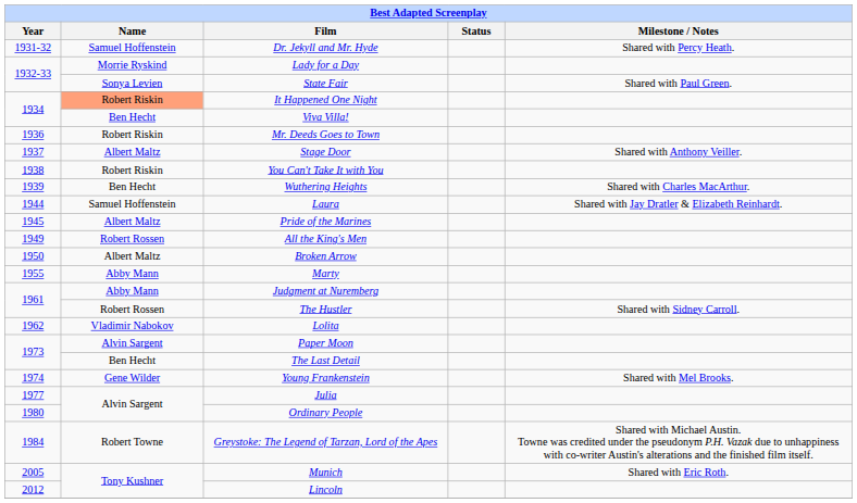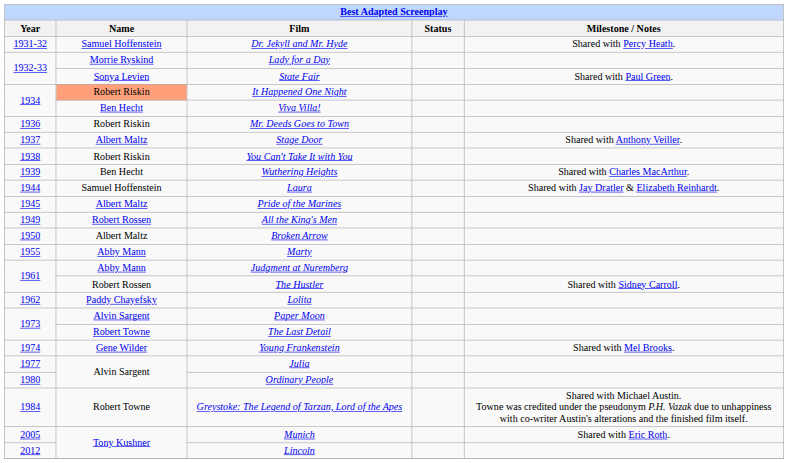 <table class="wikitable" style="text-align: center">
 <tr style="background:#bfd7ff;">
 <td colspan=6 style="text-align:center;"><strong><a href='#'>Best Adapted Screenplay</a></strong></td>
 </tr>
 <tr style="background:#ebf5ff;">
 <th style="width:075px;">Year</th>
 <th style="width:200px;">Name</th>
 <th style="width:350px;">Film</th>
 <th style="width:075px;">Status</th>
 <th style="width:500px;">Milestone / Notes</th>
 </tr>
 <tr>
 <td><a href='#'>1931-32</a></td>
 <td><a href='#'>Samuel Hoffenstein</a></td>
 <td><em><a href='#'>Dr. Jekyll and Mr. Hyde</a></em></td>
 <td></td>
 <td>Shared with <a href='#'>Percy Heath</a>.</td>
 </tr>
 <tr>
 <td rowspan=2><a href='#'>1932-33</a></td>
 <td><a href='#'>Morrie Ryskind</a></td>
 <td><em><a href='#'>Lady for a Day</a></em></td>
 <td></td>
 <td></td>
 </tr>
 <tr>
 <td><a href='#'>Sonya Levien</a></td>
 <td><a href='#'><em>State Fair</em></a></td>
 <td></td>
 <td>Shared with <a href='#'>Paul Green</a>.</td>
 </tr>
 <tr>
 <td rowspan=2><a href='#'>1934</a></td>
 <td style="background: lightsalmon;">Robert Riskin</td>
 <td><em><a href='#'>It Happened One Night</a></em></td>
 <td></td>
 <td></td>
 </tr>
 <tr>
 <td><a href='#'>Ben Hecht</a></td>
 <td><em><a href='#'>Viva Villa!</a></em></td>
 <td></td>
 <td></td>
 </tr>
 <tr>
 <td><a href='#'>1936</a></td>
 <td>Robert Riskin</td>
 <td><em><a href='#'>Mr. Deeds Goes to Town</a></em></td>
 <td></td>
 <td></td>
 </tr>
 <tr>
 <td><a href='#'>1937</a></td>
 <td><a href='#'>Albert Maltz</a></td>
 <td><em><a href='#'>Stage Door</a></em></td>
 <td></td>
 <td>Shared with <a href='#'>Anthony Veiller</a>.</td>
 </tr>
 <tr>
 <td><a href='#'>1938</a></td>
 <td>Robert Riskin</td>
 <td><em><a href='#'>You Can't Take It with You</a></em></td>
 <td></td>
 <td></td>
 </tr>
 <tr>
 <td><a href='#'>1939</a></td>
 <td>Ben Hecht</td>
 <td><em><a href='#'>Wuthering Heights</a></em></td>
 <td></td>
 <td>Shared with <a href='#'>Charles MacArthur</a>.</td>
 </tr>
 <tr>
 <td><a href='#'>1944</a></td>
 <td>Samuel Hoffenstein</td>
 <td><em><a href='#'>Laura</a></em></td>
 <td></td>
 <td>Shared with <a href='#'>Jay Dratler</a> & <a href='#'>Elizabeth Reinhardt</a>.</td>
 </tr>
 <tr>
 <td><a href='#'>1945</a></td>
 <td><a href='#'>Albert Maltz</a></td>
 <td><em><a href='#'>Pride of the Marines</a></em></td>
 <td></td>
 <td></td>
 </tr>
 <tr>
 <td><a href='#'>1949</a></td>
 <td><a href='#'>Robert Rossen</a></td>
 <td><em><a href='#'>All the King's Men</a></em></td>
 <td></td>
 <td></td>
 </tr>
 <tr>
 <td><a href='#'>1950</a></td>
 <td>Albert Maltz</td>
 <td><em><a href='#'>Broken Arrow</a></em></td>
 <td></td>
 <td></td>
 </tr>
 <tr>
 <td><a href='#'>1955</a></td>
 <td><a href='#'>Abby Mann</a></td>
 <td><em><a href='#'>Marty</a></em></td>
 <td></td>
 <td></td>
 </tr>
 <tr>
 <td rowspan="2"><a href='#'>1961</a></td>
 <td><a href='#'>Abby Mann</a></td>
 <td><em><a href='#'>Judgment at Nuremberg</a></em></td>
 <td></td>
 <td></td>
 </tr>
 <tr>
 <td>Robert Rossen</td>
 <td><em><a href='#'>The Hustler</a></em></td>
 <td></td>
 <td>Shared with <a href='#'>Sidney Carroll</a>.</td>
 </tr>
 <tr>
 <td><a href='#'>1962</a></td>
-<td><a href='#'>Vladimir Nabokov</a></td>
+<td><a href='#'>Paddy Chayefsky</a></td>
 <td><em><a href='#'>Lolita</a></em></td>
 <td></td>
 <td></td>
 </tr>
 <tr>
 <td rowspan=2><a href='#'>1973</a></td>
 <td><a href='#'>Alvin Sargent</a></td>
 <td><em><a href='#'>Paper Moon</a></em></td>
 <td></td>
 <td></td>
 </tr>
 <tr>
-<td>Ben Hecht</td>
+<td><a href='#'>Robert Towne</a></td>
 <td><em><a href='#'>The Last Detail</a></em></td>
 <td></td>
 <td></td>
 </tr>
 <tr>
 <td><a href='#'>1974</a></td>
 <td><a href='#'>Gene Wilder</a></td>
 <td><em><a href='#'>Young Frankenstein</a></em></td>
 <td></td>
 <td>Shared with <a href='#'>Mel Brooks</a>.</td>
 </tr>
 <tr>
 <td><a href='#'>1977</a></td>
 <td rowspan=2>Alvin Sargent</td>
 <td><em><a href='#'>Julia</a></em></td>
 <td></td>
 <td></td>
 </tr>
 <tr>
 <td><a href='#'>1980</a></td>
 <td><em><a href='#'>Ordinary People</a></em></td>
 <td></td>
 <td></td>
 </tr>
 <tr>
 <td><a href='#'>1984</a></td>
 <td>Robert Towne</td>
 <td><em><a href='#'>Greystoke: The Legend of Tarzan, Lord of the Apes</a></em></td>
 <td></td>
 <td>Shared with Michael Austin.<br>Towne was credited under the pseudonym <em>P.H. Vazak</em> due to unhappiness with co-writer Austin's alterations and the finished film itself.</td>
 </tr>
 <tr>
 <td><a href='#'>2005</a></td>
 <td rowspan=2><a href='#'>Tony Kushner</a></td>
 <td><em><a href='#'>Munich</a></em></td>
 <td></td>
 <td>Shared with <a href='#'>Eric Roth</a>.</td>
 </tr>
 <tr>
 <td><a href='#'>2012</a></td>
 <td><em><a href='#'>Lincoln</a></em></td>
 <td></td>
 <td></td>
 </tr>
 <tr>
 </tr>
 </table>
